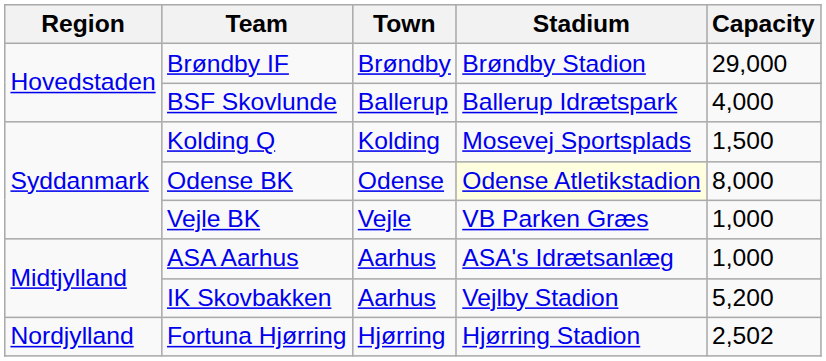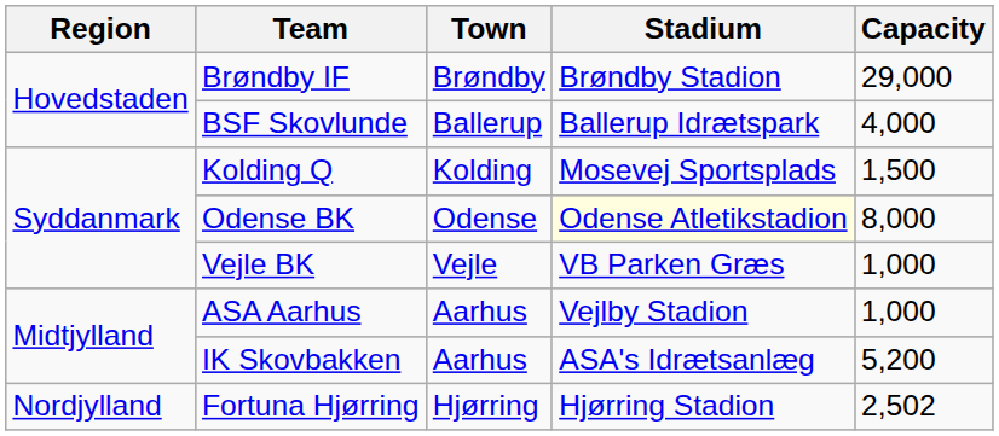 <table class="wikitable" style="text-align: left;">
 <tr>
 <th>Region</th>
 <th>Team</th>
 <th>Town</th>
 <th>Stadium</th>
 <th>Capacity</th>
 </tr>
 <tr>
 <td rowspan=2><a href='#'>Hovedstaden</a></td>
 <td><a href='#'>Brøndby IF</a></td>
 <td><a href='#'>Brøndby</a></td>
 <td><a href='#'>Brøndby Stadion</a></td>
 <td>29,000</td>
 </tr>
 <tr>
 <td><a href='#'>BSF Skovlunde</a></td>
 <td><a href='#'>Ballerup</a></td>
 <td><a href='#'>Ballerup Idrætspark</a></td>
 <td>4,000</td>
 </tr>
 <tr>
 <td rowspan=3><a href='#'>Syddanmark</a></td>
 <td><a href='#'>Kolding Q</a></td>
 <td><a href='#'>Kolding</a></td>
 <td><a href='#'>Mosevej Sportsplads</a></td>
 <td>1,500</td>
 </tr>
 <tr>
 <td><a href='#'>Odense BK</a></td>
 <td><a href='#'>Odense</a></td>
 <td style="background: lightyellow;"><a href='#'>Odense Atletikstadion</a></td>
 <td>8,000</td>
 </tr>
 <tr>
 <td><a href='#'>Vejle BK</a></td>
 <td><a href='#'>Vejle</a></td>
 <td><a href='#'>VB Parken Græs</a></td>
 <td>1,000</td>
 </tr>
 <tr>
 <td rowspan=2><a href='#'>Midtjylland</a></td>
 <td><a href='#'>ASA Aarhus</a></td>
 <td><a href='#'>Aarhus</a></td>
-<td><a href='#'>ASA's Idrætsanlæg</a></td>
+<td><a href='#'>Vejlby Stadion</a></td>
 <td>1,000</td>
 </tr>
 <tr>
 <td><a href='#'>IK Skovbakken</a></td>
 <td><a href='#'>Aarhus</a></td>
-<td><a href='#'>Vejlby Stadion</a></td>
+<td><a href='#'>ASA's Idrætsanlæg</a></td>
 <td>5,200</td>
 </tr>
 <tr>
 <td><a href='#'>Nordjylland</a></td>
 <td><a href='#'>Fortuna Hjørring</a></td>
 <td><a href='#'>Hjørring</a></td>
 <td><a href='#'>Hjørring Stadion</a></td>
 <td>2,502</td>
 </tr>
 </table>
